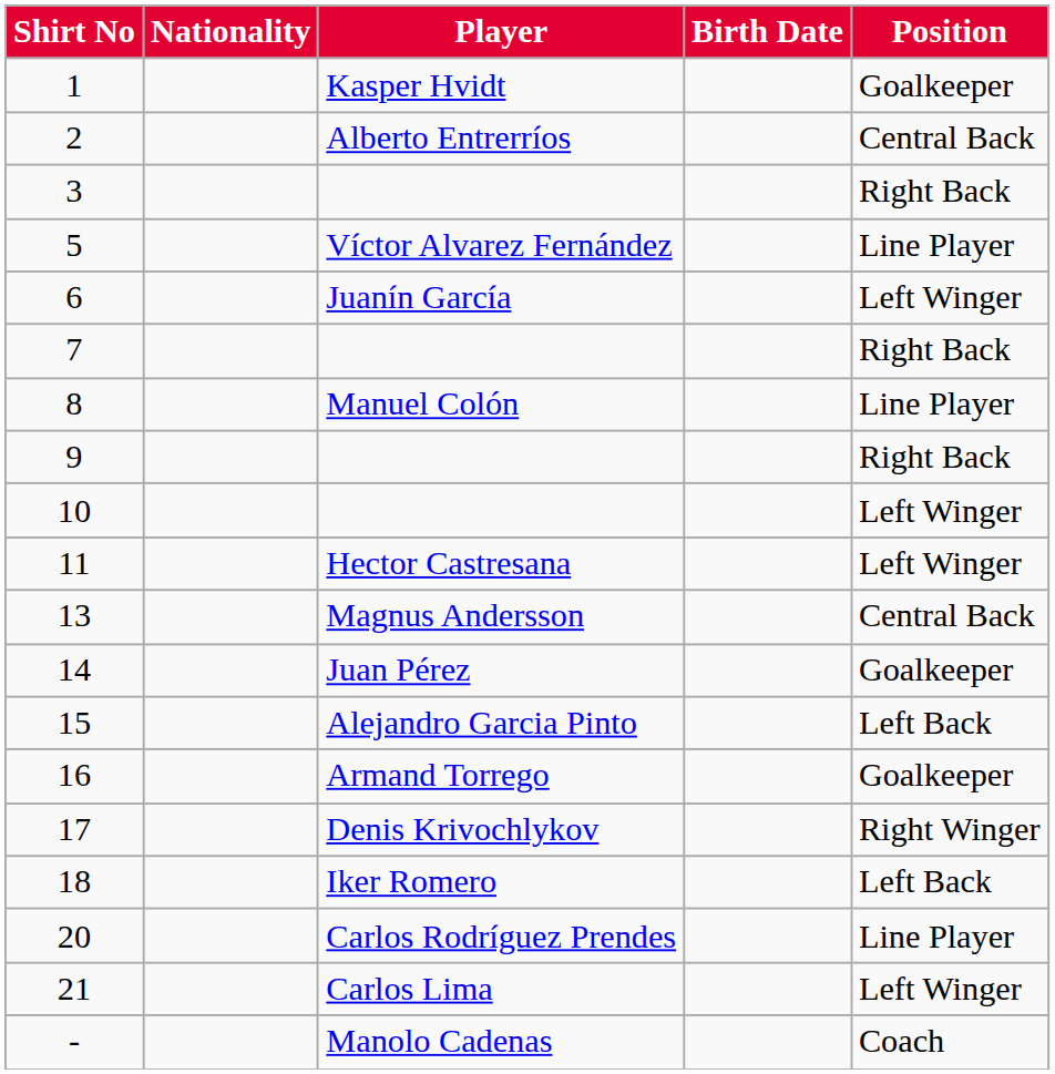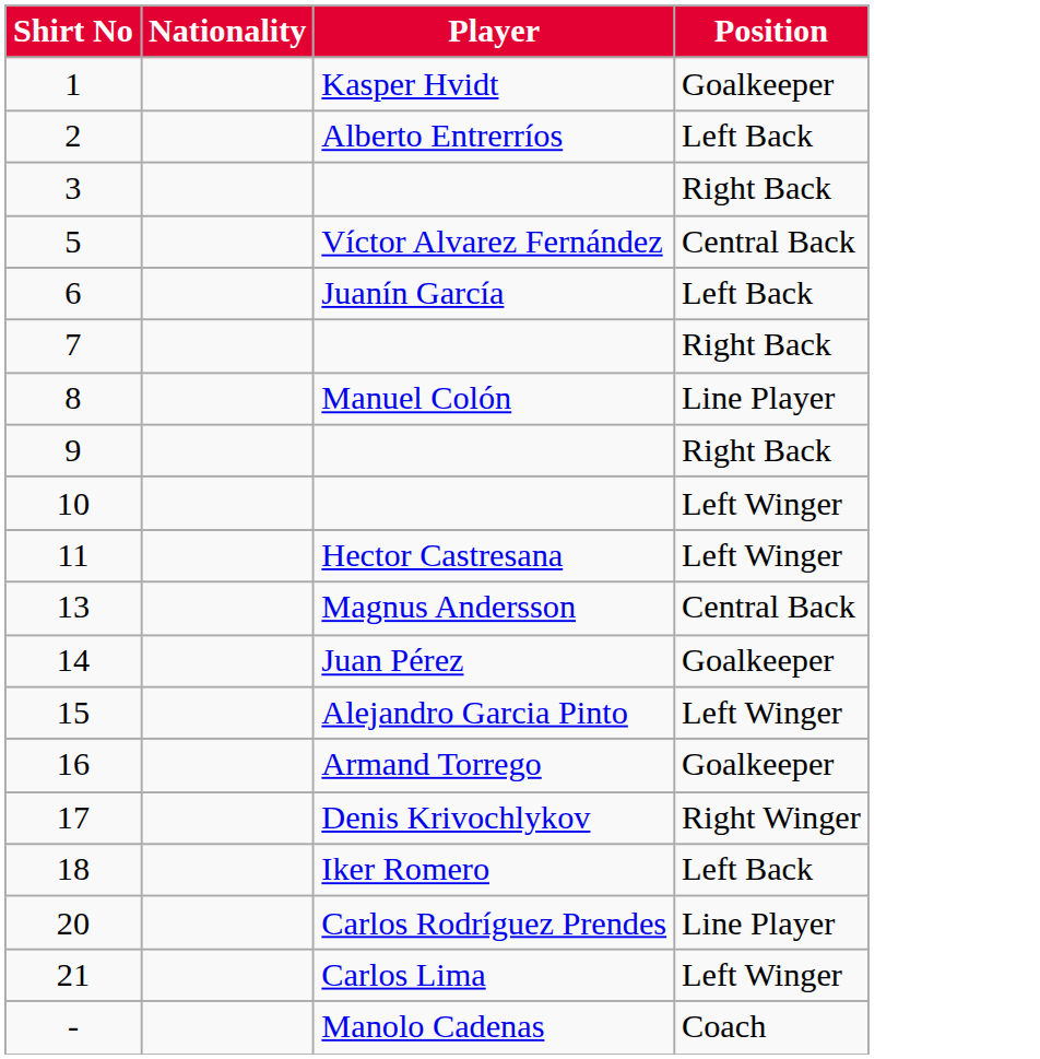 <table class="wikitable">
 <tr>
 <th style="color:#FFFFFF; background:#E30032">Shirt No</th>
 <th style="color:#FFFFFF; background:#E30032">Nationality</th>
 <th style="color:#FFFFFF; background:#E30032">Player</th>
-<th style="color:#FFFFFF; background:#E30032">Birth Date</th>
 <th style="color:#FFFFFF; background:#E30032">Position</th>
 </tr>
 <tr>
 <td align=center>1</td>
 <td></td>
 <td><a href='#'>Kasper Hvidt</a></td>
-<td></td>
 <td>Goalkeeper</td>
 </tr>
 <tr>
 <td align=center>2</td>
 <td></td>
 <td><a href='#'>Alberto Entrerríos</a></td>
-<td></td>
-<td>Central Back</td>
+<td>Left Back</td>
 </tr>
 <tr>
 <td align=center>3</td>
-<td></td>
 <td></td>
 <td></td>
 <td>Right Back</td>
 </tr>
 <tr>
 <td align=center>5</td>
 <td></td>
 <td><a href='#'>Víctor Alvarez Fernández</a></td>
-<td></td>
-<td>Line Player</td>
+<td>Central Back</td>
 </tr>
 <tr>
 <td align=center>6</td>
 <td></td>
 <td><a href='#'>Juanín García</a></td>
-<td></td>
-<td>Left Winger</td>
+<td>Left Back</td>
 </tr>
 <tr>
 <td align=center>7</td>
-<td></td>
 <td></td>
 <td></td>
 <td>Right Back</td>
 </tr>
 <tr>
 <td align=center>8</td>
 <td></td>
 <td><a href='#'>Manuel Colón</a></td>
-<td></td>
 <td>Line Player</td>
 </tr>
 <tr>
 <td align=center>9</td>
-<td></td>
 <td></td>
 <td></td>
 <td>Right Back</td>
 </tr>
 <tr>
 <td align=center>10</td>
 <td></td>
 <td></td>
-<td></td>
 <td>Left Winger</td>
 </tr>
 <tr>
 <td align=center>11</td>
 <td></td>
 <td><a href='#'>Hector Castresana</a></td>
-<td></td>
 <td>Left Winger</td>
 </tr>
 <tr>
 <td align=center>13</td>
 <td></td>
 <td><a href='#'>Magnus Andersson</a></td>
-<td></td>
 <td>Central Back</td>
 </tr>
 <tr>
 <td align=center>14</td>
 <td></td>
 <td><a href='#'>Juan Pérez</a></td>
-<td></td>
 <td>Goalkeeper</td>
 </tr>
 <tr>
 <td align=center>15</td>
 <td></td>
 <td><a href='#'>Alejandro Garcia Pinto</a></td>
-<td></td>
-<td>Left Back</td>
+<td>Left Winger</td>
 </tr>
 <tr>
 <td align=center>16</td>
 <td></td>
 <td><a href='#'>Armand Torrego</a></td>
-<td></td>
 <td>Goalkeeper</td>
 </tr>
 <tr>
 <td align=center>17</td>
 <td></td>
 <td><a href='#'>Denis Krivochlykov</a></td>
-<td></td>
 <td>Right Winger</td>
 </tr>
 <tr>
 <td align=center>18</td>
 <td></td>
 <td><a href='#'>Iker Romero</a></td>
-<td></td>
 <td>Left Back</td>
 </tr>
 <tr>
 <td align=center>20</td>
 <td></td>
 <td><a href='#'>Carlos Rodríguez Prendes</a></td>
-<td></td>
 <td>Line Player</td>
 </tr>
 <tr>
 <td align=center>21</td>
 <td></td>
 <td><a href='#'>Carlos Lima</a></td>
-<td></td>
 <td>Left Winger</td>
 </tr>
 <tr>
 <td align=center>-</td>
 <td></td>
 <td><a href='#'>Manolo Cadenas</a></td>
-<td></td>
 <td>Coach</td>
 </tr>
 </table>
